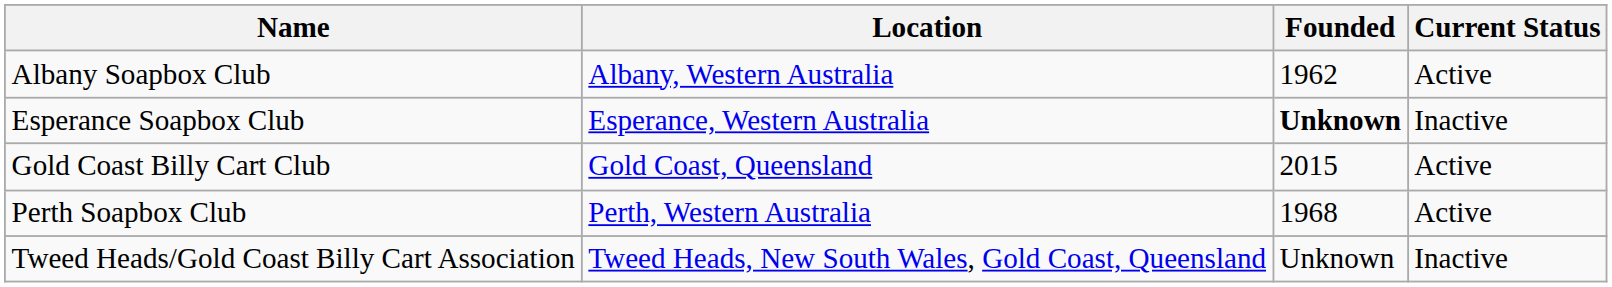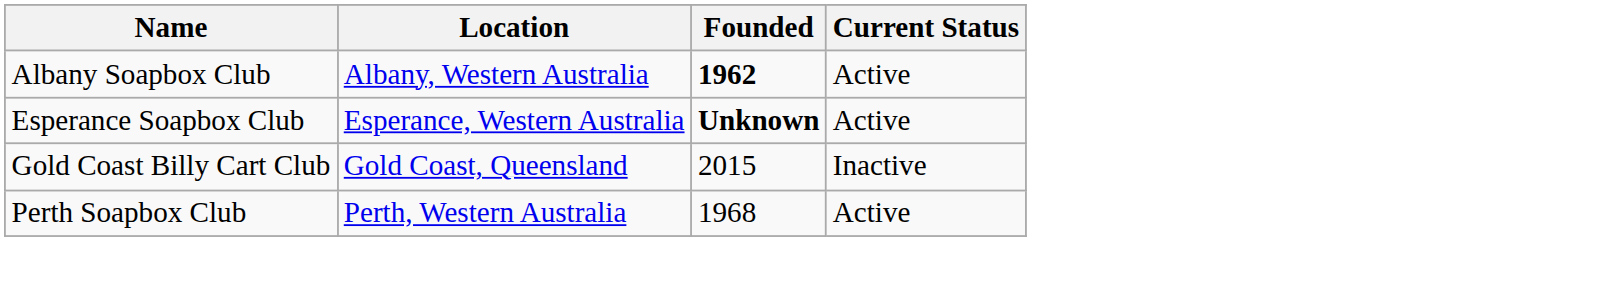 <table class="wikitable">
 <tr>
 <th>Name</th>
 <th>Location</th>
 <th>Founded</th>
 <th>Current Status</th>
 </tr>
 <tr>
 <td>Albany Soapbox Club</td>
 <td><a href='#'>Albany, Western Australia</a></td>
-<td>1962</td>
+<td><strong>1962</strong></td>
 <td>Active</td>
 </tr>
 <tr>
 <td>Esperance Soapbox Club</td>
 <td><a href='#'>Esperance, Western Australia</a></td>
 <td><strong>Unknown</strong></td>
-<td>Inactive</td>
+<td>Active</td>
 </tr>
 <tr>
 <td>Gold Coast Billy Cart Club</td>
 <td><a href='#'>Gold Coast, Queensland</a></td>
 <td>2015</td>
-<td>Active</td>
+<td>Inactive</td>
 </tr>
 <tr>
 <td>Perth Soapbox Club</td>
 <td><a href='#'>Perth, Western Australia</a></td>
 <td>1968</td>
 <td>Active</td>
 </tr>
-<tr>
-<td>Tweed Heads/Gold Coast Billy Cart Association</td>
-<td><a href='#'>Tweed Heads, New South Wales</a>, <a href='#'>Gold Coast, Queensland</a></td>
-<td>Unknown</td>
-<td>Inactive</td>
-</tr>
 </table>
